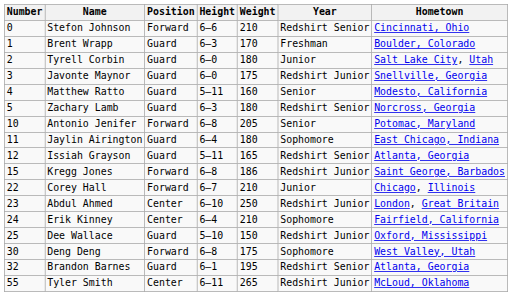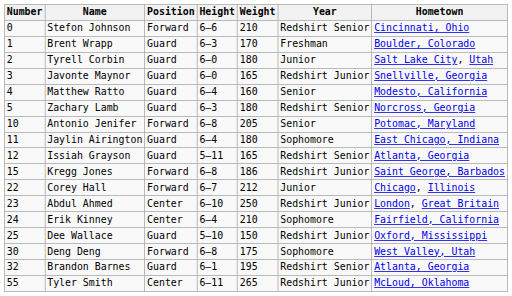 <table class="wikitable sortable" style="font-size: 95%;">
 <tr>
 <th>Number</th>
 <th>Name</th>
 <th>Position</th>
 <th>Height</th>
 <th>Weight</th>
 <th>Year</th>
 <th>Hometown</th>
 </tr>
 <tr>
 <td>0</td>
 <td>Stefon Johnson</td>
 <td>Forward</td>
 <td>6–6</td>
 <td>210</td>
 <td>Redshirt Senior</td>
 <td><a href='#'>Cincinnati, Ohio</a></td>
 </tr>
 <tr>
 <td>1</td>
 <td>Brent Wrapp</td>
 <td>Guard</td>
 <td>6–3</td>
 <td>170</td>
 <td>Freshman</td>
 <td><a href='#'>Boulder, Colorado</a></td>
 </tr>
 <tr>
 <td>2</td>
 <td>Tyrell Corbin</td>
 <td>Guard</td>
 <td>6–0</td>
 <td>180</td>
 <td>Junior</td>
 <td><a href='#'>Salt Lake City</a>, <a href='#'>Utah</a></td>
 </tr>
 <tr>
 <td>3</td>
 <td>Javonte Maynor</td>
 <td>Guard</td>
 <td>6–0</td>
-<td>175</td>
+<td>165</td>
 <td>Redshirt Junior</td>
 <td><a href='#'>Snellville, Georgia</a></td>
 </tr>
 <tr>
 <td>4</td>
 <td>Matthew Ratto</td>
 <td>Guard</td>
-<td>5–11</td>
+<td>6–4</td>
 <td>160</td>
 <td>Senior</td>
 <td><a href='#'>Modesto, California</a></td>
 </tr>
 <tr>
 <td>5</td>
 <td>Zachary Lamb</td>
 <td>Guard</td>
 <td>6–3</td>
 <td>180</td>
 <td>Redshirt Senior</td>
 <td><a href='#'>Norcross, Georgia</a></td>
 </tr>
 <tr>
 <td>10</td>
 <td>Antonio Jenifer</td>
 <td>Forward</td>
 <td>6–8</td>
 <td>205</td>
 <td>Senior</td>
 <td><a href='#'>Potomac, Maryland</a></td>
 </tr>
 <tr>
 <td>11</td>
 <td>Jaylin Airington</td>
 <td>Guard</td>
 <td>6–4</td>
 <td>180</td>
 <td>Sophomore</td>
 <td><a href='#'>East Chicago, Indiana</a></td>
 </tr>
 <tr>
 <td>12</td>
 <td>Issiah Grayson</td>
 <td>Guard</td>
 <td>5–11</td>
 <td>165</td>
 <td>Redshirt Senior</td>
 <td><a href='#'>Atlanta, Georgia</a></td>
 </tr>
 <tr>
 <td>15</td>
 <td>Kregg Jones</td>
 <td>Forward</td>
 <td>6–8</td>
 <td>186</td>
 <td>Redshirt Junior</td>
 <td><a href='#'>Saint George, Barbados</a></td>
 </tr>
 <tr>
 <td>22</td>
 <td>Corey Hall</td>
 <td>Forward</td>
 <td>6–7</td>
-<td>210</td>
+<td>212</td>
 <td>Junior</td>
 <td><a href='#'>Chicago</a>, <a href='#'>Illinois</a></td>
 </tr>
 <tr>
 <td>23</td>
 <td>Abdul Ahmed</td>
 <td>Center</td>
 <td>6–10</td>
 <td>250</td>
 <td>Redshirt Junior</td>
 <td><a href='#'>London</a>, <a href='#'>Great Britain</a></td>
 </tr>
 <tr>
 <td>24</td>
 <td>Erik Kinney</td>
 <td>Center</td>
 <td>6–4</td>
 <td>210</td>
 <td>Sophomore</td>
 <td><a href='#'>Fairfield, California</a></td>
 </tr>
 <tr>
 <td>25</td>
 <td>Dee Wallace</td>
 <td>Guard</td>
 <td>5–10</td>
 <td>150</td>
 <td>Redshirt Junior</td>
 <td><a href='#'>Oxford, Mississippi</a></td>
 </tr>
 <tr>
 <td>30</td>
 <td>Deng Deng</td>
 <td>Forward</td>
 <td>6–8</td>
 <td>175</td>
 <td>Sophomore</td>
 <td><a href='#'>West Valley, Utah</a></td>
 </tr>
 <tr>
 <td>32</td>
 <td>Brandon Barnes</td>
 <td>Guard</td>
 <td>6–1</td>
 <td>195</td>
 <td>Redshirt Senior</td>
 <td><a href='#'>Atlanta, Georgia</a></td>
 </tr>
 <tr>
 <td>55</td>
 <td>Tyler Smith</td>
 <td>Center</td>
 <td>6–11</td>
 <td>265</td>
 <td>Redshirt Junior</td>
 <td><a href='#'>McLoud, Oklahoma</a></td>
 </tr>
 </table>
